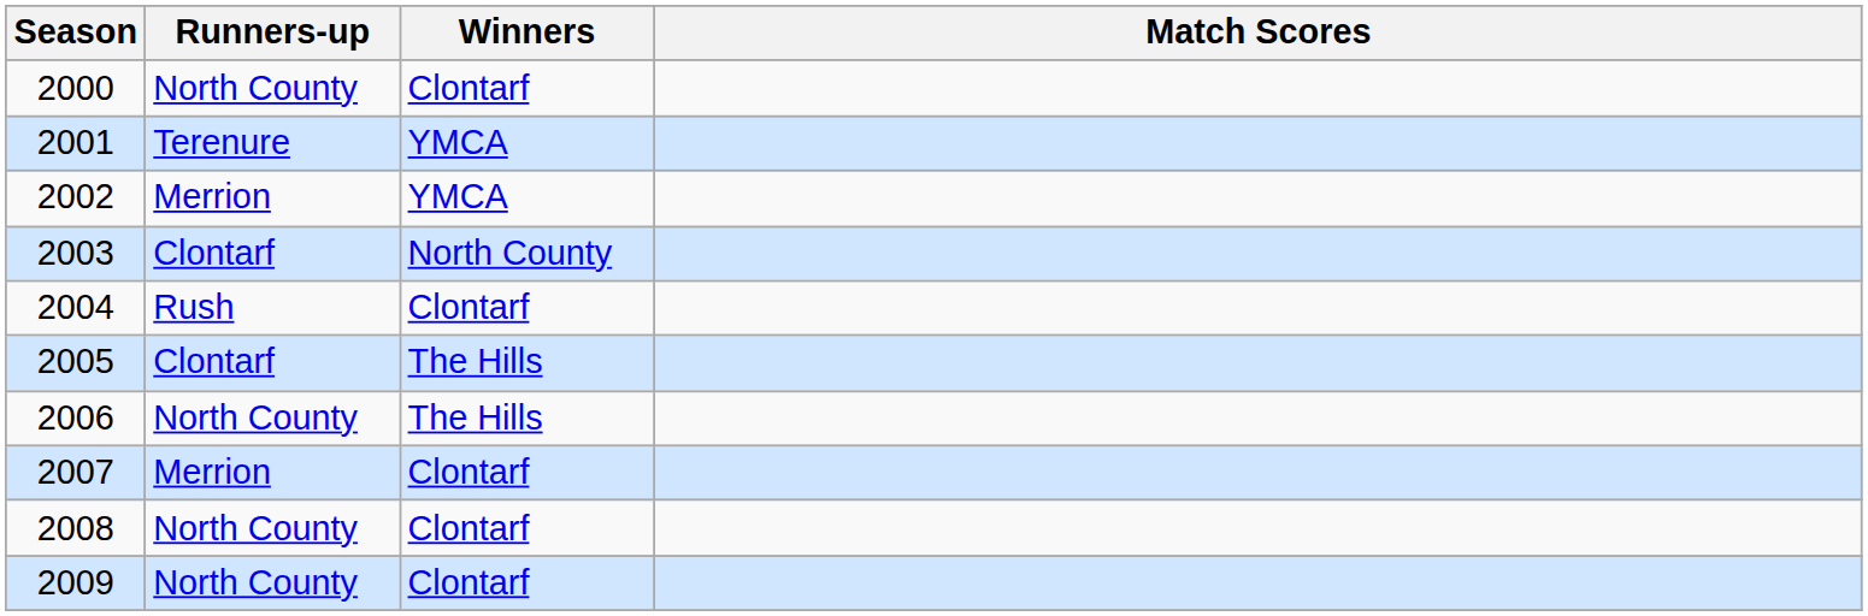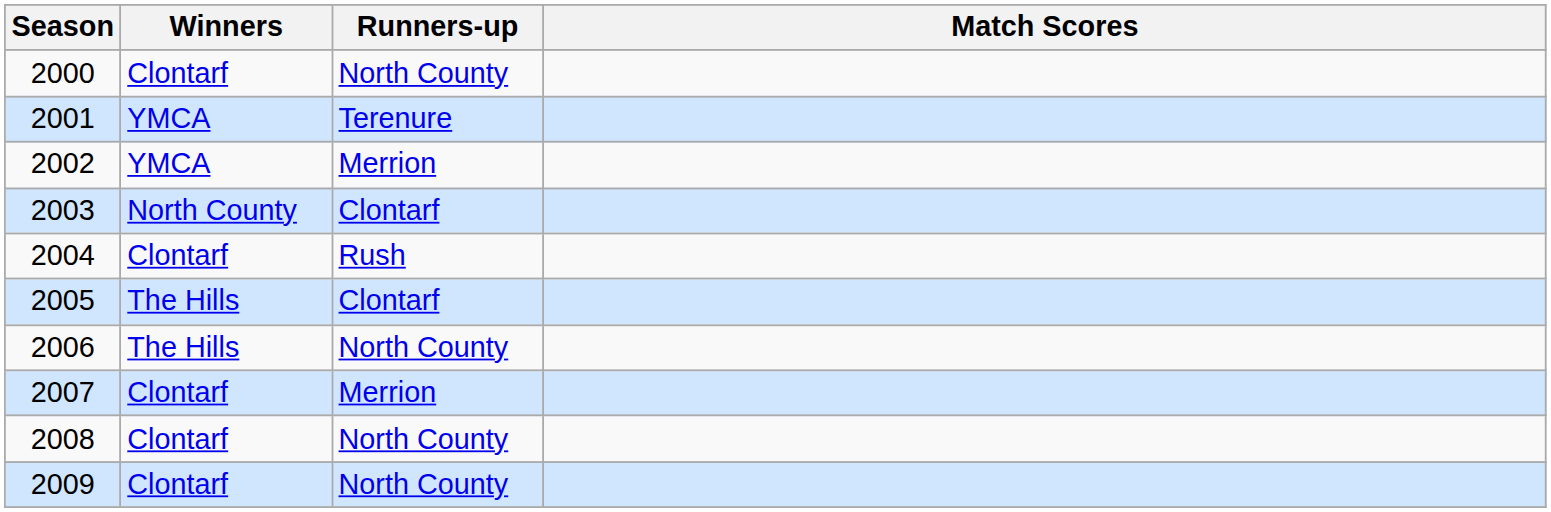 <table class="wikitable">
 <tr>
 <th>Season</th>
+<th width="110">Winners</th>
 <th width="110">Runners-up</th>
-<th width="110">Winners</th>
 <th width="550">Match Scores</th>
 </tr>
 <tr>
 <td align="center">2000</td>
+<td><a href='#'>Clontarf</a></td>
+<td><a href='#'>North County</a></td>
+<td></td>
+</tr>
+<tr style="background: #D0E6FF;">
+<td align="center">2001</td>
+<td><a href='#'>YMCA</a></td>
+<td><a href='#'>Terenure</a></td>
+<td></td>
+</tr>
+<tr>
+<td align="center">2002</td>
+<td><a href='#'>YMCA</a></td>
+<td><a href='#'>Merrion</a></td>
+<td></td>
+</tr>
+<tr style="background: #D0E6FF;">
+<td align="center">2003</td>
 <td><a href='#'>North County</a></td>
 <td><a href='#'>Clontarf</a></td>
 <td></td>
 </tr>
+<tr>
+<td align="center">2004</td>
+<td><a href='#'>Clontarf</a></td>
+<td><a href='#'>Rush</a></td>
+<td></td>
+</tr>
 <tr style="background: #D0E6FF;">
-<td align="center">2001</td>
-<td><a href='#'>Terenure</a></td>
-<td><a href='#'>YMCA</a></td>
+<td align="center">2005</td>
+<td><a href='#'>The Hills</a></td>
+<td><a href='#'>Clontarf</a></td>
 <td></td>
 </tr>
 <tr>
-<td align="center">2002</td>
-<td><a href='#'>Merrion</a></td>
-<td><a href='#'>YMCA</a></td>
+<td align="center">2006</td>
+<td><a href='#'>The Hills</a></td>
+<td><a href='#'>North County</a></td>
 <td></td>
 </tr>
 <tr style="background: #D0E6FF;">
-<td align="center">2003</td>
+<td align="center">2007</td>
+<td><a href='#'>Clontarf</a></td>
+<td><a href='#'>Merrion</a></td>
+<td></td>
+</tr>
+<tr>
+<td align="center">2008</td>
 <td><a href='#'>Clontarf</a></td>
 <td><a href='#'>North County</a></td>
 <td></td>
 </tr>
-<tr>
-<td align="center">2004</td>
-<td><a href='#'>Rush</a></td>
-<td><a href='#'>Clontarf</a></td>
-<td></td>
-</tr>
-<tr style="background: #D0E6FF;">
-<td align="center">2005</td>
-<td><a href='#'>Clontarf</a></td>
-<td><a href='#'>The Hills</a></td>
-<td></td>
-</tr>
-<tr>
-<td align="center">2006</td>
-<td><a href='#'>North County</a></td>
-<td><a href='#'>The Hills</a></td>
-<td></td>
-</tr>
-<tr style="background: #D0E6FF;">
-<td align="center">2007</td>
-<td><a href='#'>Merrion</a></td>
-<td><a href='#'>Clontarf</a></td>
-<td></td>
-</tr>
-<tr>
-<td align="center">2008</td>
-<td><a href='#'>North County</a></td>
-<td><a href='#'>Clontarf</a></td>
-<td></td>
-</tr>
 <tr style="background: #D0E6FF;">
 <td align="center">2009</td>
+<td><a href='#'>Clontarf</a></td>
 <td><a href='#'>North County</a></td>
-<td><a href='#'>Clontarf</a></td>
 <td></td>
 </tr>
 </table>
